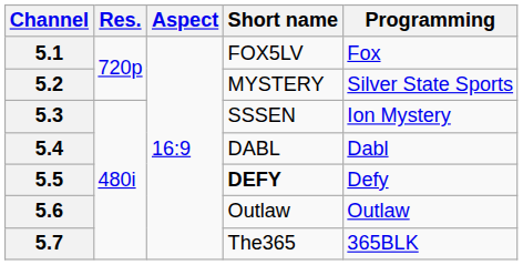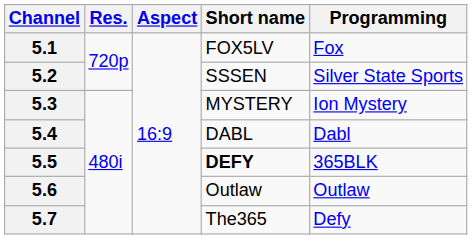 <table class="wikitable">
 <tr>
 <th scope = "col"><a href='#'>Channel</a></th>
 <th scope = "col"><a href='#'>Res.</a></th>
 <th scope = "col"><a href='#'>Aspect</a></th>
 <th scope = "col">Short name</th>
 <th scope = "col">Programming</th>
 </tr>
 <tr>
 <th scope = "row">5.1</th>
 <td rowspan=2><a href='#'>720p</a></td>
 <td rowspan=7><a href='#'>16:9</a></td>
 <td>FOX5LV</td>
 <td><a href='#'>Fox</a></td>
 </tr>
 <tr>
 <th scope = "row">5.2</th>
-<td>MYSTERY</td>
+<td>SSSEN</td>
 <td><a href='#'>Silver State Sports</a></td>
 </tr>
 <tr>
 <th scope = "row">5.3</th>
 <td rowspan=5><a href='#'>480i</a></td>
-<td>SSSEN</td>
+<td>MYSTERY</td>
 <td><a href='#'>Ion Mystery</a></td>
 </tr>
 <tr>
 <th scope = "row">5.4</th>
 <td>DABL</td>
 <td><a href='#'>Dabl</a></td>
 </tr>
 <tr>
 <th scope = "row">5.5</th>
 <td><strong>DEFY</strong></td>
-<td><a href='#'>Defy</a></td>
+<td><a href='#'>365BLK</a></td>
 </tr>
 <tr>
 <th scope = "row">5.6</th>
 <td>Outlaw</td>
 <td><a href='#'>Outlaw</a></td>
 </tr>
 <tr>
 <th scope = "row">5.7</th>
 <td>The365</td>
-<td><a href='#'>365BLK</a></td>
+<td><a href='#'>Defy</a></td>
 </tr>
 </table>
